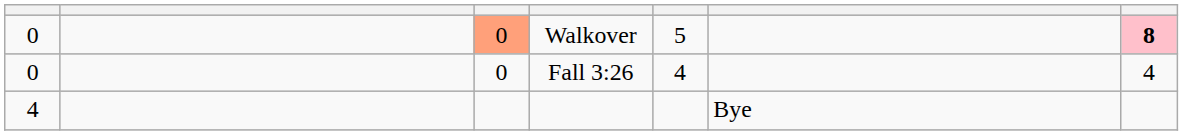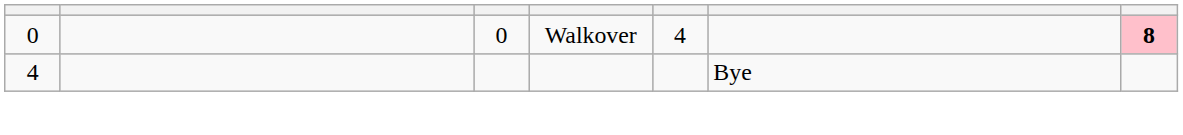 <table class="wikitable" style="text-align: center;">
 <tr>
 <th width=30></th>
 <th width=270></th>
 <th width=30></th>
 <th width=75></th>
 <th width=30></th>
 <th width=270></th>
 <th width=30></th>
 </tr>
 <tr>
 <td>0</td>
 <td align=left><strong></strong></td>
-<td style="background: lightsalmon;">0</td>
+<td>0</td>
 <td>Walkover</td>
-<td>5</td>
+<td>4</td>
 <td align=left></td>
 <td bgcolor=pink><strong>8</strong></td>
-</tr>
-<tr>
-<td>0</td>
-<td align=left><strong></strong></td>
-<td>0</td>
-<td>Fall 3:26</td>
-<td>4</td>
-<td align=left></td>
-<td>4</td>
 </tr>
 <tr>
 <td>4</td>
 <td align=left><strong></strong></td>
 <td></td>
 <td></td>
 <td></td>
 <td align=left>Bye</td>
 <td></td>
 </tr>
 </table>
